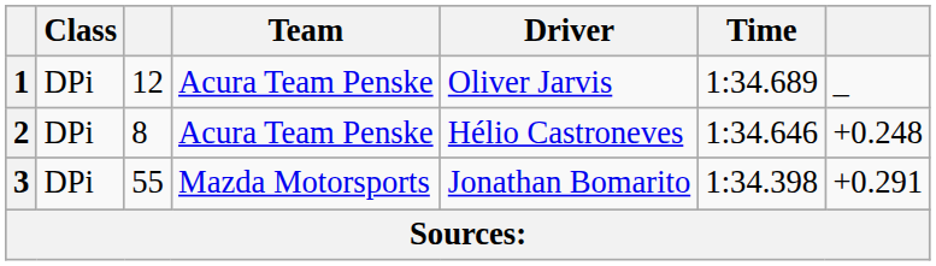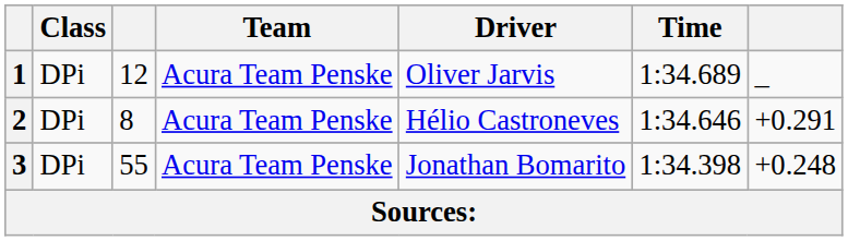 <table class="wikitable">
 <tr>
 <th scope="col"></th>
 <th scope="col">Class</th>
 <th scope="col"></th>
 <th scope="col">Team</th>
 <th scope="col">Driver</th>
 <th scope="col">Time</th>
 <th scope="col"></th>
 </tr>
 <tr>
 <th scope="row">1</th>
 <td>DPi</td>
 <td>12</td>
 <td><a href='#'>Acura Team Penske</a></td>
 <td><a href='#'>Oliver Jarvis</a></td>
 <td>1:34.689</td>
 <td>_</td>
 </tr>
 <tr>
 <th scope="row">2</th>
 <td>DPi</td>
 <td>8</td>
 <td><a href='#'>Acura Team Penske</a></td>
 <td><a href='#'>Hélio Castroneves</a></td>
 <td>1:34.646</td>
-<td>+0.248</td>
+<td>+0.291</td>
 </tr>
 <tr>
 <th scope="row">3</th>
 <td>DPi</td>
 <td>55</td>
-<td><a href='#'>Mazda Motorsports</a></td>
+<td><a href='#'>Acura Team Penske</a></td>
 <td><a href='#'>Jonathan Bomarito</a></td>
 <td>1:34.398</td>
-<td>+0.291</td>
+<td>+0.248</td>
 </tr>
 <tr>
 <th colspan="7">Sources:</th>
 </tr>
 </table>
